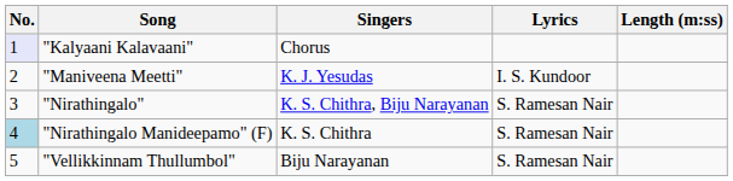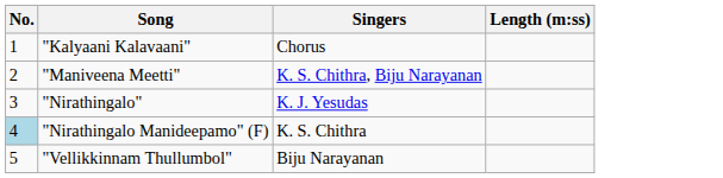 <table class="wikitable" style="font-size:95%;">
 <tr>
 <th>No.</th>
 <th>Song</th>
 <th>Singers</th>
-<th>Lyrics</th>
 <th>Length (m:ss)</th>
 </tr>
 <tr>
-<td style="background: lavender;">1</td>
+<td>1</td>
 <td>"Kalyaani Kalavaani"</td>
 <td>Chorus</td>
-<td></td>
 <td></td>
 </tr>
 <tr>
 <td>2</td>
 <td>"Maniveena Meetti"</td>
-<td><a href='#'>K. J. Yesudas</a></td>
-<td>I. S. Kundoor</td>
+<td><a href='#'>K. S. Chithra</a>, <a href='#'>Biju Narayanan</a></td>
 <td></td>
 </tr>
 <tr>
 <td>3</td>
 <td>"Nirathingalo"</td>
-<td><a href='#'>K. S. Chithra</a>, <a href='#'>Biju Narayanan</a></td>
-<td>S. Ramesan Nair</td>
+<td><a href='#'>K. J. Yesudas</a></td>
 <td></td>
 </tr>
 <tr>
 <td style="background: lightblue;">4</td>
 <td>"Nirathingalo Manideepamo" (F)</td>
 <td>K. S. Chithra</td>
-<td>S. Ramesan Nair</td>
 <td></td>
 </tr>
 <tr>
 <td>5</td>
 <td>"Vellikkinnam Thullumbol"</td>
 <td>Biju Narayanan</td>
-<td>S. Ramesan Nair</td>
 <td></td>
 </tr>
 </table>
